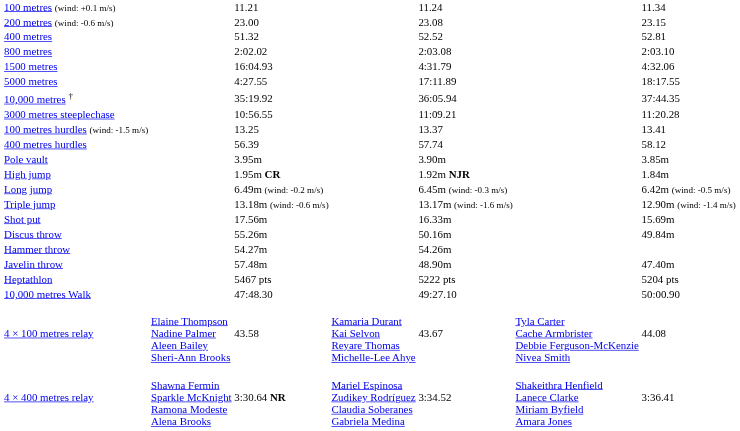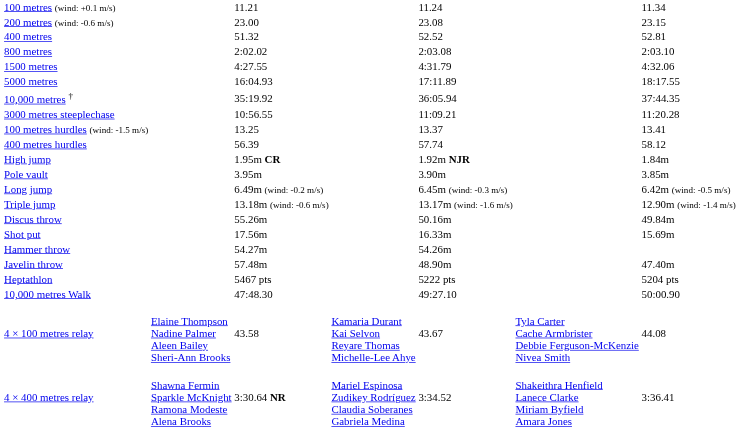 <table>
 <tr>
 <td><a href='#'>100 metres</a> <small>(wind: +0.1 m/s)</small></td>
 <td></td>
 <td>11.21</td>
 <td></td>
 <td>11.24</td>
 <td></td>
 <td>11.34</td>
 </tr>
 <tr>
 <td><a href='#'>200 metres</a> <small>(wind: -0.6 m/s)</small></td>
 <td></td>
 <td>23.00</td>
 <td></td>
 <td>23.08</td>
 <td></td>
 <td>23.15</td>
 </tr>
 <tr>
 <td><a href='#'>400 metres</a></td>
 <td></td>
 <td>51.32</td>
 <td></td>
 <td>52.52</td>
 <td></td>
 <td>52.81</td>
 </tr>
 <tr>
 <td><a href='#'>800 metres</a></td>
 <td></td>
 <td>2:02.02</td>
 <td></td>
 <td>2:03.08</td>
 <td></td>
 <td>2:03.10</td>
 </tr>
 <tr>
 <td><a href='#'>1500 metres</a></td>
 <td></td>
-<td>16:04.93</td>
+<td>4:27.55</td>
 <td></td>
 <td>4:31.79</td>
 <td></td>
 <td>4:32.06</td>
 </tr>
 <tr>
 <td><a href='#'>5000 metres</a></td>
 <td></td>
-<td>4:27.55</td>
+<td>16:04.93</td>
 <td></td>
 <td>17:11.89</td>
 <td></td>
 <td>18:17.55</td>
 </tr>
 <tr>
 <td><a href='#'>10,000 metres</a> <sup>†</sup></td>
 <td></td>
 <td>35:19.92</td>
 <td></td>
 <td>36:05.94</td>
 <td></td>
 <td>37:44.35</td>
 </tr>
 <tr>
 <td><a href='#'>3000 metres steeplechase</a></td>
 <td></td>
 <td>10:56.55</td>
 <td></td>
 <td>11:09.21</td>
 <td></td>
 <td>11:20.28</td>
 </tr>
 <tr>
 <td><a href='#'>100 metres hurdles</a> <small>(wind: -1.5 m/s)</small></td>
 <td></td>
 <td>13.25</td>
 <td></td>
 <td>13.37</td>
 <td></td>
 <td>13.41</td>
 </tr>
 <tr>
 <td><a href='#'>400 metres hurdles</a></td>
 <td></td>
 <td>56.39</td>
 <td></td>
 <td>57.74</td>
 <td></td>
 <td>58.12</td>
 </tr>
 <tr>
+<td><a href='#'>High jump</a></td>
+<td></td>
+<td>1.95m <strong>CR</strong></td>
+<td></td>
+<td>1.92m <strong>NJR</strong></td>
+<td></td>
+<td>1.84m</td>
+</tr>
+<tr>
 <td><a href='#'>Pole vault</a></td>
 <td></td>
 <td>3.95m</td>
 <td></td>
 <td>3.90m</td>
 <td></td>
 <td>3.85m</td>
-</tr>
-<tr>
-<td><a href='#'>High jump</a></td>
-<td></td>
-<td>1.95m <strong>CR</strong></td>
-<td></td>
-<td>1.92m <strong>NJR</strong></td>
-<td></td>
-<td>1.84m</td>
 </tr>
 <tr>
 <td><a href='#'>Long jump</a></td>
 <td></td>
 <td>6.49m <small>(wind: -0.2 m/s)</small></td>
 <td></td>
 <td>6.45m <small>(wind: -0.3 m/s)</small></td>
 <td></td>
 <td>6.42m <small>(wind: -0.5 m/s)</small></td>
 </tr>
 <tr>
 <td><a href='#'>Triple jump</a></td>
 <td></td>
 <td>13.18m <small>(wind: -0.6 m/s)</small></td>
 <td></td>
 <td>13.17m <small>(wind: -1.6 m/s)</small></td>
 <td></td>
 <td>12.90m <small>(wind: -1.4 m/s)</small></td>
 </tr>
 <tr>
+<td><a href='#'>Discus throw</a></td>
+<td></td>
+<td>55.26m</td>
+<td></td>
+<td>50.16m</td>
+<td></td>
+<td>49.84m</td>
+</tr>
+<tr>
 <td><a href='#'>Shot put</a></td>
 <td></td>
 <td>17.56m</td>
 <td></td>
 <td>16.33m</td>
 <td></td>
 <td>15.69m</td>
-</tr>
-<tr>
-<td><a href='#'>Discus throw</a></td>
-<td></td>
-<td>55.26m</td>
-<td></td>
-<td>50.16m</td>
-<td></td>
-<td>49.84m</td>
 </tr>
 <tr>
 <td><a href='#'>Hammer throw</a></td>
 <td></td>
 <td>54.27m</td>
 <td></td>
 <td>54.26m</td>
 <td></td>
 <td></td>
 </tr>
 <tr>
 <td><a href='#'>Javelin throw</a></td>
 <td></td>
 <td>57.48m</td>
 <td></td>
 <td>48.90m</td>
 <td></td>
 <td>47.40m</td>
 </tr>
 <tr>
 <td><a href='#'>Heptathlon</a></td>
 <td></td>
 <td>5467 pts</td>
 <td></td>
 <td>5222 pts</td>
 <td></td>
 <td>5204 pts</td>
 </tr>
 <tr>
 <td><a href='#'>10,000 metres Walk</a></td>
 <td></td>
 <td>47:48.30</td>
 <td></td>
 <td>49:27.10</td>
 <td></td>
 <td>50:00.90</td>
 </tr>
 <tr>
 <td><a href='#'>4 × 100 metres relay</a></td>
 <td> <br> <a href='#'>Elaine Thompson</a> <br> <a href='#'>Nadine Palmer</a> <br> <a href='#'>Aleen Bailey</a> <br> <a href='#'>Sheri-Ann Brooks</a></td>
 <td>43.58</td>
 <td> <br> <a href='#'>Kamaria Durant</a> <br> <a href='#'>Kai Selvon</a> <br> <a href='#'>Reyare Thomas</a> <br> <a href='#'>Michelle-Lee Ahye</a></td>
 <td>43.67</td>
 <td> <br> <a href='#'>Tyla Carter</a> <br> <a href='#'>Cache Armbrister</a> <br> <a href='#'>Debbie Ferguson-McKenzie</a> <br> <a href='#'>Nivea Smith</a></td>
 <td>44.08</td>
 </tr>
 <tr>
 <td><a href='#'>4 × 400 metres relay</a></td>
 <td> <br> <a href='#'>Shawna Fermin</a> <br> <a href='#'>Sparkle McKnight</a> <br> <a href='#'>Ramona Modeste</a> <br> <a href='#'>Alena Brooks</a></td>
 <td>3:30.64 <strong>NR</strong></td>
 <td> <br> <a href='#'>Mariel Espinosa</a> <br> <a href='#'>Zudikey Rodríguez</a> <br> <a href='#'>Claudia Soberanes</a> <br> <a href='#'>Gabriela Medina</a></td>
 <td>3:34.52</td>
 <td> <br> <a href='#'>Shakeithra Henfield</a> <br> <a href='#'>Lanece Clarke</a> <br> <a href='#'>Miriam Byfield</a> <br> <a href='#'>Amara Jones</a></td>
 <td>3:36.41</td>
 </tr>
 </table>
